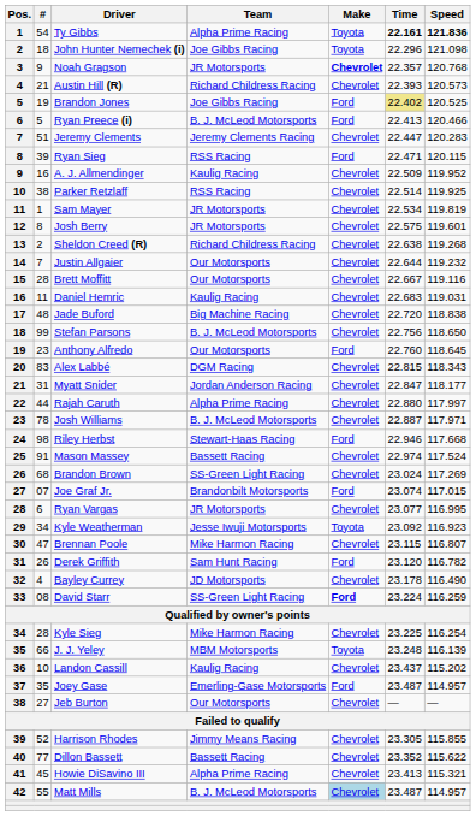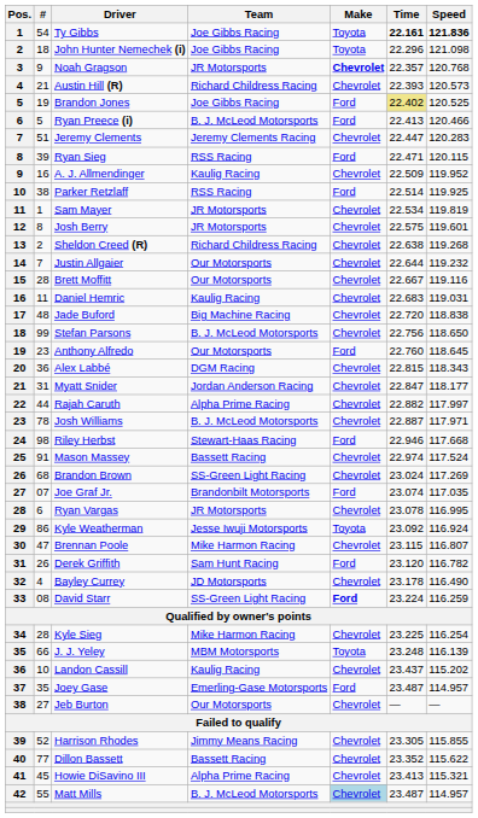 <table class="wikitable" style="font-size:95%">
 <tr>
 <th>Pos.</th>
 <th>#</th>
 <th>Driver</th>
 <th>Team</th>
 <th>Make</th>
 <th>Time</th>
 <th>Speed</th>
 </tr>
 <tr>
 <th>1</th>
 <td>54</td>
 <td><a href='#'>Ty Gibbs</a></td>
-<td><a href='#'>Alpha Prime Racing</a></td>
+<td><a href='#'>Joe Gibbs Racing</a></td>
 <td><a href='#'>Toyota</a></td>
 <td><strong>22.161</strong></td>
 <td><strong>121.836</strong></td>
 </tr>
 <tr>
 <th>2</th>
 <td>18</td>
 <td><a href='#'>John Hunter Nemechek</a> <strong>(i)</strong></td>
 <td><a href='#'>Joe Gibbs Racing</a></td>
 <td><a href='#'>Toyota</a></td>
 <td>22.296</td>
 <td>121.098</td>
 </tr>
 <tr>
 <th>3</th>
 <td>9</td>
 <td><a href='#'>Noah Gragson</a></td>
 <td><a href='#'>JR Motorsports</a></td>
 <td><strong><a href='#'>Chevrolet</a></strong></td>
 <td>22.357</td>
 <td>120.768</td>
 </tr>
 <tr>
 <th>4</th>
 <td>21</td>
 <td><a href='#'>Austin Hill</a> <strong>(R)</strong></td>
 <td><a href='#'>Richard Childress Racing</a></td>
 <td><a href='#'>Chevrolet</a></td>
 <td>22.393</td>
 <td>120.573</td>
 </tr>
 <tr>
 <th>5</th>
 <td>19</td>
 <td><a href='#'>Brandon Jones</a></td>
 <td><a href='#'>Joe Gibbs Racing</a></td>
 <td><a href='#'>Ford</a></td>
 <td style="background: khaki;">22.402</td>
 <td>120.525</td>
 </tr>
 <tr>
 <th>6</th>
 <td>5</td>
 <td><a href='#'>Ryan Preece</a> <strong>(i)</strong></td>
 <td><a href='#'>B. J. McLeod Motorsports</a></td>
 <td><a href='#'>Ford</a></td>
 <td>22.413</td>
 <td>120.466</td>
 </tr>
 <tr>
 <th>7</th>
 <td>51</td>
 <td><a href='#'>Jeremy Clements</a></td>
 <td><a href='#'>Jeremy Clements Racing</a></td>
 <td><a href='#'>Chevrolet</a></td>
 <td>22.447</td>
 <td>120.283</td>
 </tr>
 <tr>
 <th>8</th>
 <td>39</td>
 <td><a href='#'>Ryan Sieg</a></td>
 <td><a href='#'>RSS Racing</a></td>
 <td><a href='#'>Ford</a></td>
 <td>22.471</td>
 <td>120.115</td>
 </tr>
 <tr>
 <th>9</th>
 <td>16</td>
 <td><a href='#'>A. J. Allmendinger</a></td>
 <td><a href='#'>Kaulig Racing</a></td>
 <td><a href='#'>Chevrolet</a></td>
 <td>22.509</td>
 <td>119.952</td>
 </tr>
 <tr>
 <th>10</th>
 <td>38</td>
 <td><a href='#'>Parker Retzlaff</a></td>
 <td><a href='#'>RSS Racing</a></td>
-<td><a href='#'>Chevrolet</a></td>
+<td><a href='#'>Ford</a></td>
 <td>22.514</td>
 <td>119.925</td>
 </tr>
 <tr>
 <th>11</th>
 <td>1</td>
 <td><a href='#'>Sam Mayer</a></td>
 <td><a href='#'>JR Motorsports</a></td>
 <td><a href='#'>Chevrolet</a></td>
 <td>22.534</td>
 <td>119.819</td>
 </tr>
 <tr>
 <th>12</th>
 <td>8</td>
 <td><a href='#'>Josh Berry</a></td>
 <td><a href='#'>JR Motorsports</a></td>
 <td><a href='#'>Chevrolet</a></td>
 <td>22.575</td>
 <td>119.601</td>
 </tr>
 <tr>
 <th>13</th>
 <td>2</td>
 <td><a href='#'>Sheldon Creed</a> <strong>(R)</strong></td>
 <td><a href='#'>Richard Childress Racing</a></td>
 <td><a href='#'>Chevrolet</a></td>
 <td>22.638</td>
 <td>119.268</td>
 </tr>
 <tr>
 <th>14</th>
 <td>7</td>
 <td><a href='#'>Justin Allgaier</a></td>
 <td><a href='#'>Our Motorsports</a></td>
 <td><a href='#'>Chevrolet</a></td>
 <td>22.644</td>
 <td>119.232</td>
 </tr>
 <tr>
 <th>15</th>
 <td>28</td>
 <td><a href='#'>Brett Moffitt</a></td>
 <td><a href='#'>Our Motorsports</a></td>
 <td><a href='#'>Chevrolet</a></td>
 <td>22.667</td>
 <td>119.116</td>
 </tr>
 <tr>
 <th>16</th>
 <td>11</td>
 <td><a href='#'>Daniel Hemric</a></td>
 <td><a href='#'>Kaulig Racing</a></td>
 <td><a href='#'>Chevrolet</a></td>
 <td>22.683</td>
 <td>119.031</td>
 </tr>
 <tr>
 <th>17</th>
 <td>48</td>
 <td><a href='#'>Jade Buford</a></td>
 <td><a href='#'>Big Machine Racing</a></td>
 <td><a href='#'>Chevrolet</a></td>
 <td>22.720</td>
 <td>118.838</td>
 </tr>
 <tr>
 <th>18</th>
 <td>99</td>
 <td><a href='#'>Stefan Parsons</a></td>
 <td><a href='#'>B. J. McLeod Motorsports</a></td>
 <td><a href='#'>Chevrolet</a></td>
 <td>22.756</td>
 <td>118.650</td>
 </tr>
 <tr>
 <th>19</th>
 <td>23</td>
 <td><a href='#'>Anthony Alfredo</a></td>
 <td><a href='#'>Our Motorsports</a></td>
 <td><a href='#'>Ford</a></td>
 <td>22.760</td>
 <td>118.645</td>
 </tr>
 <tr>
 <th>20</th>
-<td>83</td>
+<td>36</td>
 <td><a href='#'>Alex Labbé</a></td>
 <td><a href='#'>DGM Racing</a></td>
 <td><a href='#'>Chevrolet</a></td>
 <td>22.815</td>
 <td>118.343</td>
 </tr>
 <tr>
 <th>21</th>
 <td>31</td>
 <td><a href='#'>Myatt Snider</a></td>
 <td><a href='#'>Jordan Anderson Racing</a></td>
 <td><a href='#'>Chevrolet</a></td>
 <td>22.847</td>
 <td>118.177</td>
 </tr>
 <tr>
 <th>22</th>
 <td>44</td>
 <td><a href='#'>Rajah Caruth</a></td>
 <td><a href='#'>Alpha Prime Racing</a></td>
 <td><a href='#'>Chevrolet</a></td>
-<td>22.880</td>
+<td>22.882</td>
 <td>117.997</td>
 </tr>
 <tr>
 <th>23</th>
 <td>78</td>
 <td><a href='#'>Josh Williams</a></td>
 <td><a href='#'>B. J. McLeod Motorsports</a></td>
 <td><a href='#'>Chevrolet</a></td>
 <td>22.887</td>
 <td>117.971</td>
 </tr>
 <tr>
 <th>24</th>
 <td>98</td>
 <td><a href='#'>Riley Herbst</a></td>
 <td><a href='#'>Stewart-Haas Racing</a></td>
 <td><a href='#'>Ford</a></td>
 <td>22.946</td>
 <td>117.668</td>
 </tr>
 <tr>
 <th>25</th>
 <td>91</td>
 <td><a href='#'>Mason Massey</a></td>
 <td><a href='#'>Bassett Racing</a></td>
 <td><a href='#'>Chevrolet</a></td>
 <td>22.974</td>
 <td>117.524</td>
 </tr>
 <tr>
 <th>26</th>
 <td>68</td>
 <td><a href='#'>Brandon Brown</a></td>
 <td><a href='#'>SS-Green Light Racing</a></td>
 <td><a href='#'>Chevrolet</a></td>
 <td>23.024</td>
 <td>117.269</td>
 </tr>
 <tr>
 <th>27</th>
 <td>07</td>
 <td><a href='#'>Joe Graf Jr.</a></td>
 <td><a href='#'>Brandonbilt Motorsports</a></td>
 <td><a href='#'>Ford</a></td>
 <td>23.074</td>
-<td>117.015</td>
+<td>117.035</td>
 </tr>
 <tr>
 <th>28</th>
 <td>6</td>
 <td><a href='#'>Ryan Vargas</a></td>
 <td><a href='#'>JR Motorsports</a></td>
 <td><a href='#'>Chevrolet</a></td>
-<td>23.077</td>
+<td>23.078</td>
 <td>116.995</td>
 </tr>
 <tr>
 <th>29</th>
-<td>34</td>
+<td>86</td>
 <td><a href='#'>Kyle Weatherman</a></td>
 <td><a href='#'>Jesse Iwuji Motorsports</a></td>
 <td><a href='#'>Toyota</a></td>
 <td>23.092</td>
-<td>116.923</td>
+<td>116.924</td>
 </tr>
 <tr>
 <th>30</th>
 <td>47</td>
 <td><a href='#'>Brennan Poole</a></td>
 <td><a href='#'>Mike Harmon Racing</a></td>
 <td><a href='#'>Chevrolet</a></td>
 <td>23.115</td>
 <td>116.807</td>
 </tr>
 <tr>
 <th>31</th>
 <td>26</td>
 <td><a href='#'>Derek Griffith</a></td>
 <td><a href='#'>Sam Hunt Racing</a></td>
 <td><a href='#'>Ford</a></td>
 <td>23.120</td>
 <td>116.782</td>
 </tr>
 <tr>
 <th>32</th>
 <td>4</td>
 <td><a href='#'>Bayley Currey</a></td>
 <td><a href='#'>JD Motorsports</a></td>
 <td><a href='#'>Chevrolet</a></td>
 <td>23.178</td>
 <td>116.490</td>
 </tr>
 <tr>
 <th>33</th>
 <td>08</td>
 <td><a href='#'>David Starr</a></td>
 <td><a href='#'>SS-Green Light Racing</a></td>
 <td><strong><a href='#'>Ford</a></strong></td>
 <td>23.224</td>
 <td>116.259</td>
 </tr>
 <tr>
 <th colspan="7">Qualified by owner's points</th>
 </tr>
 <tr>
 <th>34</th>
 <td>28</td>
 <td><a href='#'>Kyle Sieg</a></td>
 <td><a href='#'>Mike Harmon Racing</a></td>
 <td><a href='#'>Chevrolet</a></td>
 <td>23.225</td>
 <td>116.254</td>
 </tr>
 <tr>
 <th>35</th>
 <td>66</td>
 <td><a href='#'>J. J. Yeley</a></td>
 <td><a href='#'>MBM Motorsports</a></td>
 <td><a href='#'>Toyota</a></td>
 <td>23.248</td>
 <td>116.139</td>
 </tr>
 <tr>
 <th>36</th>
 <td>10</td>
 <td><a href='#'>Landon Cassill</a></td>
 <td><a href='#'>Kaulig Racing</a></td>
 <td><a href='#'>Chevrolet</a></td>
 <td>23.437</td>
 <td>115.202</td>
 </tr>
 <tr>
 <th>37</th>
 <td>35</td>
 <td><a href='#'>Joey Gase</a></td>
 <td><a href='#'>Emerling-Gase Motorsports</a></td>
 <td><a href='#'>Ford</a></td>
 <td>23.487</td>
 <td>114.957</td>
 </tr>
 <tr>
 <th>38</th>
 <td>27</td>
 <td><a href='#'>Jeb Burton</a></td>
 <td><a href='#'>Our Motorsports</a></td>
 <td><a href='#'>Chevrolet</a></td>
 <td>—</td>
 <td>—</td>
 </tr>
 <tr>
 <th colspan="7">Failed to qualify</th>
 </tr>
 <tr>
 <th>39</th>
 <td>52</td>
 <td><a href='#'>Harrison Rhodes</a></td>
 <td><a href='#'>Jimmy Means Racing</a></td>
 <td><a href='#'>Chevrolet</a></td>
 <td>23.305</td>
 <td>115.855</td>
 </tr>
 <tr>
 <th>40</th>
 <td>77</td>
 <td><a href='#'>Dillon Bassett</a></td>
 <td><a href='#'>Bassett Racing</a></td>
 <td><a href='#'>Chevrolet</a></td>
 <td>23.352</td>
 <td>115.622</td>
 </tr>
 <tr>
 <th>41</th>
 <td>45</td>
 <td><a href='#'>Howie DiSavino III</a></td>
 <td><a href='#'>Alpha Prime Racing</a></td>
 <td><a href='#'>Chevrolet</a></td>
 <td>23.413</td>
 <td>115.321</td>
 </tr>
 <tr>
 <th>42</th>
 <td>55</td>
 <td><a href='#'>Matt Mills</a></td>
 <td><a href='#'>B. J. McLeod Motorsports</a></td>
 <td style="background: lightblue;"><a href='#'>Chevrolet</a></td>
 <td>23.487</td>
 <td>114.957</td>
 </tr>
 <tr>
 <th colspan="7"></th>
 </tr>
 <tr>
 <th colspan="7"></th>
 </tr>
 </table>
